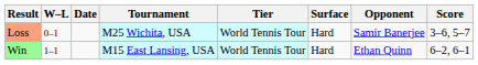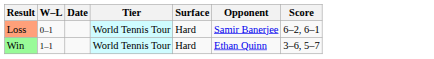 <table class="sortable wikitable">
 <tr>
 <th>Result</th>
 <th class="unsortable">W–L</th>
 <th>Date</th>
-<th>Tournament</th>
 <th>Tier</th>
 <th>Surface</th>
 <th>Opponent</th>
 <th class="unsortable">Score</th>
 </tr>
 <tr>
 <td bgcolor=FFA07A>Loss</td>
 <td><small>0–1</small></td>
 <td></td>
-<td style="background:#cffcff;">M25 <a href='#'>Wichita</a>, USA</td>
 <td style="background:#cffcff;">World Tennis Tour</td>
 <td>Hard</td>
 <td> <a href='#'>Samir Banerjee</a></td>
-<td>3–6, 5–7</td>
+<td>6–2, 6–1</td>
 </tr>
 <tr>
 <td bgcolor=98FB98>Win</td>
 <td><small>1–1</small></td>
 <td></td>
-<td style="background:#cffcff;">M15 <a href='#'>East Lansing</a>, USA</td>
 <td style="background:#cffcff;">World Tennis Tour</td>
 <td>Hard</td>
 <td> <a href='#'>Ethan Quinn</a></td>
-<td>6–2, 6–1</td>
+<td>3–6, 5–7</td>
 </tr>
 </table>
